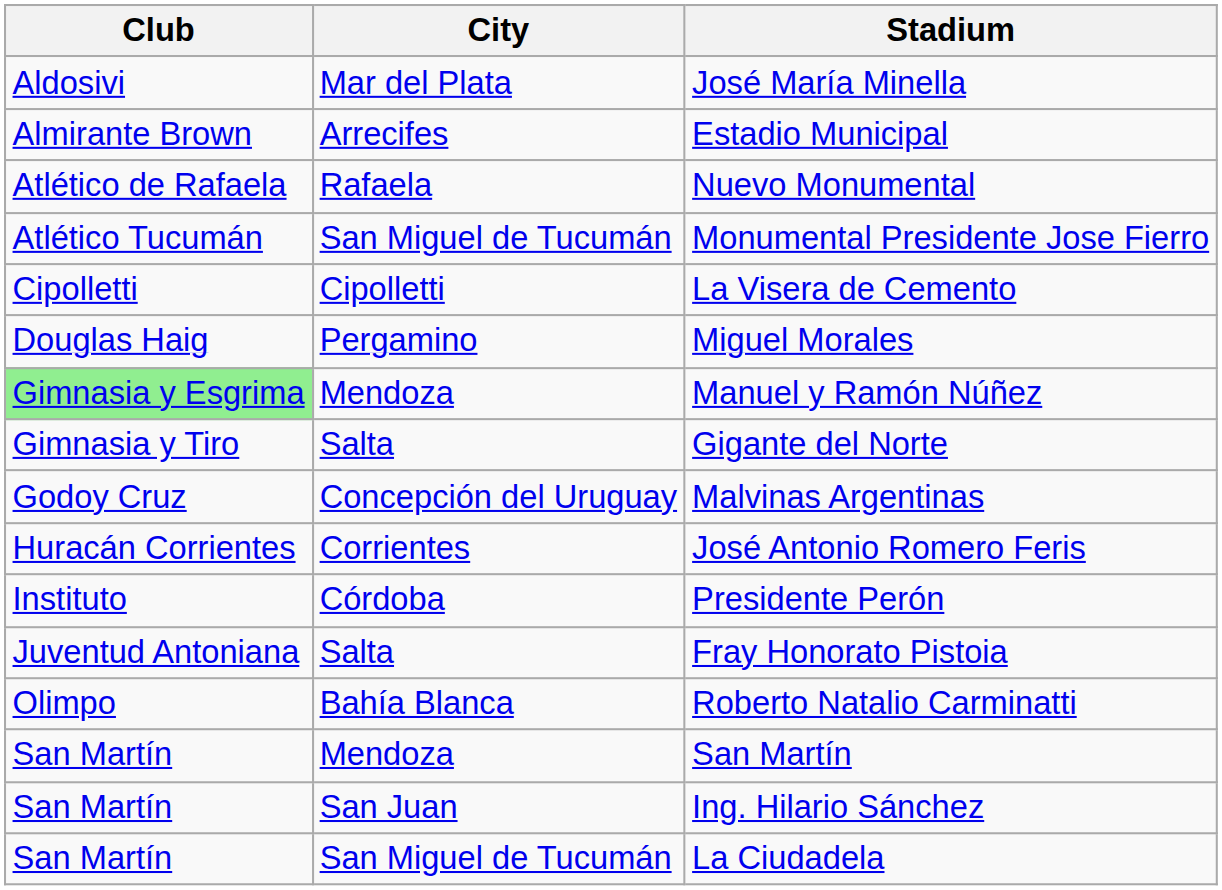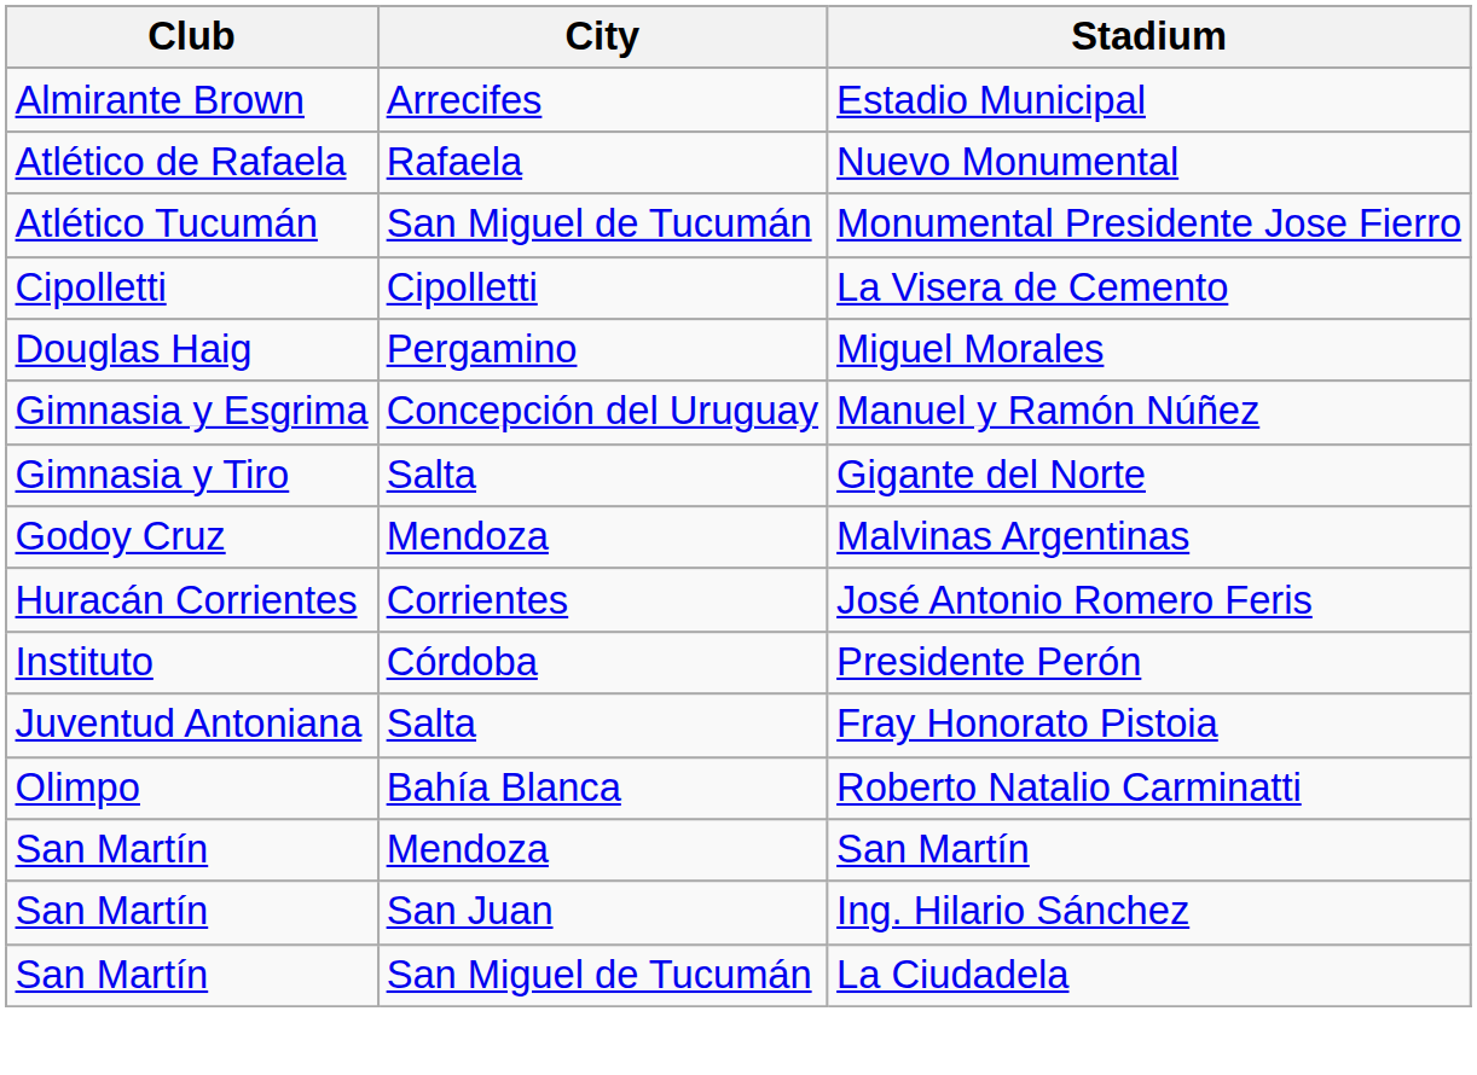 <table class="wikitable sortable">
 <tr>
 <th>Club</th>
 <th>City</th>
 <th>Stadium</th>
-</tr>
-<tr>
-<td><a href='#'>Aldosivi</a></td>
-<td><a href='#'>Mar del Plata</a></td>
-<td><a href='#'>José María Minella</a></td>
 </tr>
 <tr>
 <td><a href='#'>Almirante Brown</a></td>
 <td><a href='#'>Arrecifes</a></td>
 <td><a href='#'>Estadio Municipal</a></td>
 </tr>
 <tr>
 <td><a href='#'>Atlético de Rafaela</a></td>
 <td><a href='#'>Rafaela</a></td>
 <td><a href='#'>Nuevo Monumental</a></td>
 </tr>
 <tr>
 <td><a href='#'>Atlético Tucumán</a></td>
 <td><a href='#'>San Miguel de Tucumán</a></td>
 <td><a href='#'>Monumental Presidente Jose Fierro</a></td>
 </tr>
 <tr>
 <td><a href='#'>Cipolletti</a></td>
 <td><a href='#'>Cipolletti</a></td>
 <td><a href='#'>La Visera de Cemento</a></td>
 </tr>
 <tr>
 <td><a href='#'>Douglas Haig</a></td>
 <td><a href='#'>Pergamino</a></td>
 <td><a href='#'>Miguel Morales</a></td>
 </tr>
 <tr>
-<td style="background: lightgreen;"><a href='#'>Gimnasia y Esgrima</a></td>
-<td><a href='#'>Mendoza</a></td>
+<td><a href='#'>Gimnasia y Esgrima</a></td>
+<td><a href='#'>Concepción del Uruguay</a></td>
 <td><a href='#'>Manuel y Ramón Núñez</a></td>
 </tr>
 <tr>
 <td><a href='#'>Gimnasia y Tiro</a></td>
 <td><a href='#'>Salta</a></td>
 <td><a href='#'>Gigante del Norte</a></td>
 </tr>
 <tr>
 <td><a href='#'>Godoy Cruz</a></td>
-<td><a href='#'>Concepción del Uruguay</a></td>
+<td><a href='#'>Mendoza</a></td>
 <td><a href='#'>Malvinas Argentinas</a></td>
 </tr>
 <tr>
 <td><a href='#'>Huracán Corrientes</a></td>
 <td><a href='#'>Corrientes</a></td>
 <td><a href='#'>José Antonio Romero Feris</a></td>
 </tr>
 <tr>
 <td><a href='#'>Instituto</a></td>
 <td><a href='#'>Córdoba</a></td>
 <td><a href='#'>Presidente Perón</a></td>
 </tr>
 <tr>
 <td><a href='#'>Juventud Antoniana</a></td>
 <td><a href='#'>Salta</a></td>
 <td><a href='#'>Fray Honorato Pistoia</a></td>
 </tr>
 <tr>
 <td><a href='#'>Olimpo</a></td>
 <td><a href='#'>Bahía Blanca</a></td>
 <td><a href='#'>Roberto Natalio Carminatti</a></td>
 </tr>
 <tr>
 <td><a href='#'>San Martín</a></td>
 <td><a href='#'>Mendoza</a></td>
 <td><a href='#'>San Martín</a></td>
 </tr>
 <tr>
 <td><a href='#'>San Martín</a></td>
 <td><a href='#'>San Juan</a></td>
 <td><a href='#'>Ing. Hilario Sánchez</a></td>
 </tr>
 <tr>
 <td><a href='#'>San Martín</a></td>
 <td><a href='#'>San Miguel de Tucumán</a></td>
 <td><a href='#'>La Ciudadela</a></td>
 </tr>
 </table>
